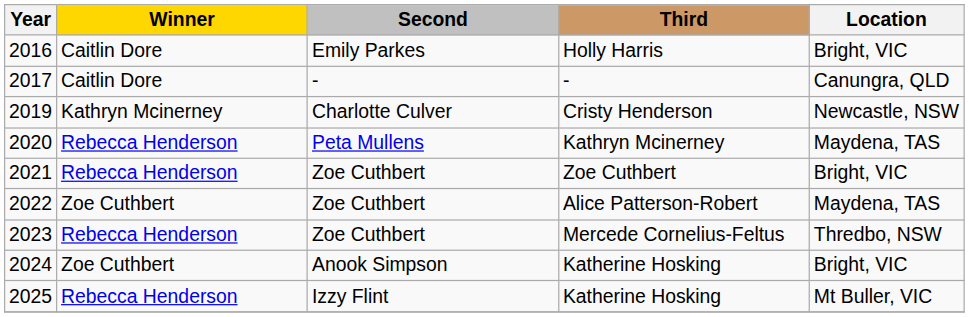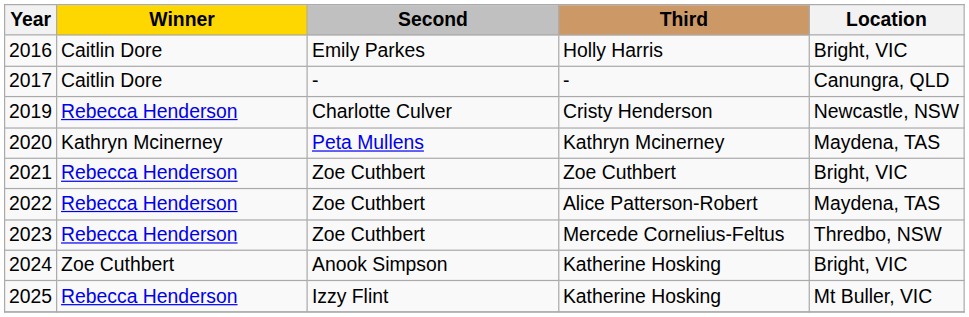 <table class="wikitable sortable">
 <tr>
 <th>Year</th>
 <th scope=col colspan=1 style="width:200px; color: black; background:gold;">Winner</th>
 <th scope=col colspan=1 style="width:200px; color: black; background:silver;">Second</th>
 <th scope=col colspan=1 style="width:200px; color: black; background:#cc9966;">Third</th>
 <th>Location</th>
 </tr>
 <tr>
 <td>2016</td>
 <td>Caitlin Dore</td>
 <td>Emily Parkes</td>
 <td>Holly Harris</td>
 <td>Bright, VIC</td>
 </tr>
 <tr>
 <td>2017</td>
 <td>Caitlin Dore</td>
 <td>-</td>
 <td>-</td>
 <td>Canungra, QLD</td>
 </tr>
 <tr>
 <td>2019</td>
-<td>Kathryn Mcinerney</td>
+<td><a href='#'>Rebecca Henderson</a></td>
 <td>Charlotte Culver</td>
 <td>Cristy Henderson</td>
 <td>Newcastle, NSW</td>
 </tr>
 <tr>
 <td>2020</td>
-<td><a href='#'>Rebecca Henderson</a></td>
+<td>Kathryn Mcinerney</td>
 <td><a href='#'>Peta Mullens</a></td>
 <td>Kathryn Mcinerney</td>
 <td>Maydena, TAS</td>
 </tr>
 <tr>
 <td>2021</td>
 <td><a href='#'>Rebecca Henderson</a></td>
 <td>Zoe Cuthbert</td>
 <td>Zoe Cuthbert</td>
 <td>Bright, VIC</td>
 </tr>
 <tr>
 <td>2022</td>
-<td>Zoe Cuthbert</td>
+<td><a href='#'>Rebecca Henderson</a></td>
 <td>Zoe Cuthbert</td>
 <td>Alice Patterson-Robert</td>
 <td>Maydena, TAS</td>
 </tr>
 <tr>
 <td>2023</td>
 <td><a href='#'>Rebecca Henderson</a></td>
 <td>Zoe Cuthbert</td>
 <td>Mercede Cornelius-Feltus</td>
 <td>Thredbo, NSW</td>
 </tr>
 <tr>
 <td>2024</td>
 <td>Zoe Cuthbert</td>
 <td>Anook Simpson</td>
 <td>Katherine Hosking</td>
 <td>Bright, VIC</td>
 </tr>
 <tr>
 <td>2025</td>
 <td><a href='#'>Rebecca Henderson</a></td>
 <td>Izzy Flint</td>
 <td>Katherine Hosking</td>
 <td>Mt Buller, VIC</td>
 </tr>
 <tr>
 </tr>
 </table>
